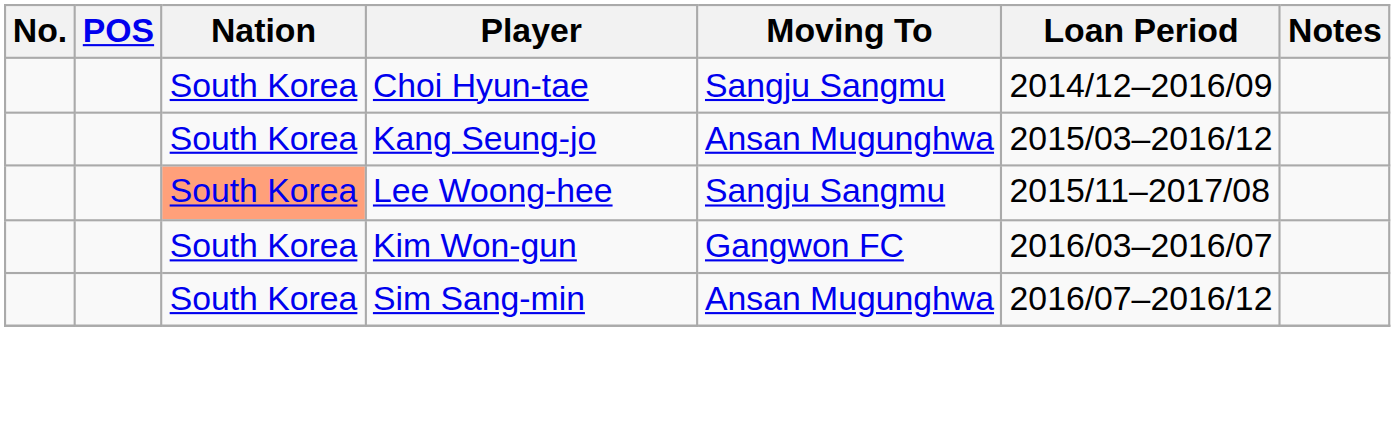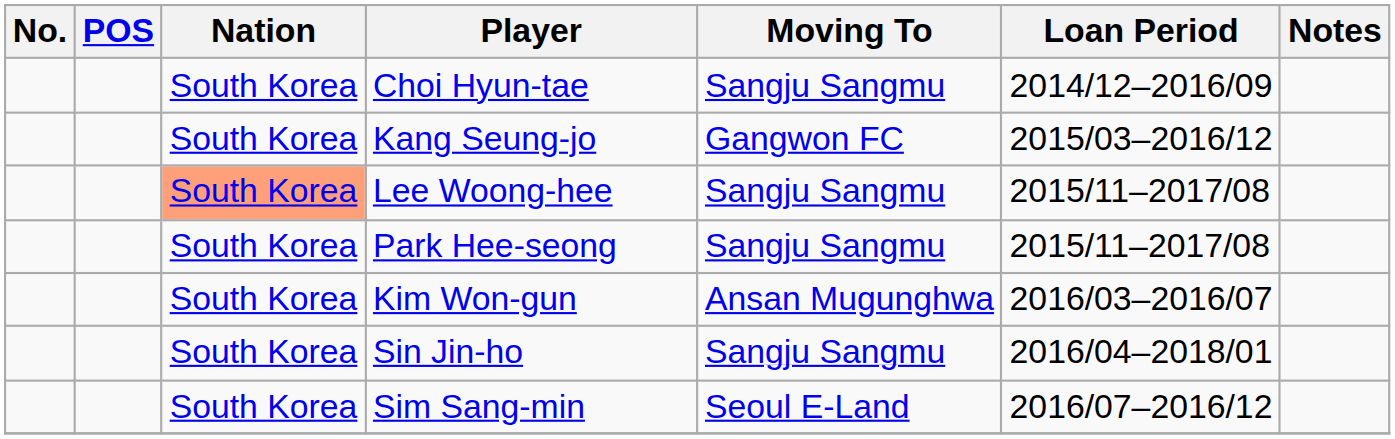 <table class="wikitable sortable" style="text-align: left">
 <tr>
 <th>No.</th>
 <th><a href='#'>POS</a></th>
 <th>Nation</th>
 <th width=150>Player</th>
 <th>Moving To</th>
 <th>Loan Period</th>
 <th>Notes</th>
 </tr>
 <tr>
 <td></td>
 <td></td>
 <td> <a href='#'>South Korea</a></td>
 <td><a href='#'>Choi Hyun-tae</a></td>
 <td> <a href='#'>Sangju Sangmu</a></td>
 <td>2014/12–2016/09</td>
 <td></td>
 </tr>
 <tr>
 <td></td>
 <td></td>
 <td> <a href='#'>South Korea</a></td>
 <td><a href='#'>Kang Seung-jo</a></td>
-<td> <a href='#'>Ansan Mugunghwa</a></td>
+<td> <a href='#'>Gangwon FC</a></td>
 <td>2015/03–2016/12</td>
 <td></td>
 </tr>
 <tr>
 <td></td>
 <td></td>
 <td style="background: lightsalmon;"> <a href='#'>South Korea</a></td>
 <td><a href='#'>Lee Woong-hee</a></td>
 <td> <a href='#'>Sangju Sangmu</a></td>
 <td>2015/11–2017/08</td>
 <td></td>
 </tr>
 <tr>
 <td></td>
 <td></td>
 <td> <a href='#'>South Korea</a></td>
+<td><a href='#'>Park Hee-seong</a></td>
+<td> <a href='#'>Sangju Sangmu</a></td>
+<td>2015/11–2017/08</td>
+<td></td>
+</tr>
+<tr>
+<td></td>
+<td></td>
+<td> <a href='#'>South Korea</a></td>
 <td><a href='#'>Kim Won-gun</a></td>
-<td> <a href='#'>Gangwon FC</a></td>
+<td> <a href='#'>Ansan Mugunghwa</a></td>
 <td>2016/03–2016/07</td>
 <td></td>
 </tr>
 <tr>
 <td></td>
 <td></td>
 <td> <a href='#'>South Korea</a></td>
+<td><a href='#'>Sin Jin-ho</a></td>
+<td> <a href='#'>Sangju Sangmu</a></td>
+<td>2016/04–2018/01</td>
+<td></td>
+</tr>
+<tr>
+<td></td>
+<td></td>
+<td> <a href='#'>South Korea</a></td>
 <td><a href='#'>Sim Sang-min</a></td>
-<td> <a href='#'>Ansan Mugunghwa</a></td>
+<td> <a href='#'>Seoul E-Land</a></td>
 <td>2016/07–2016/12</td>
 <td></td>
 </tr>
 <tr>
 </tr>
 </table>
